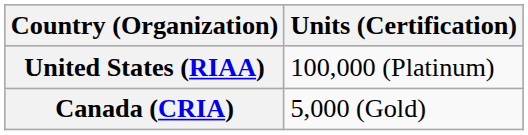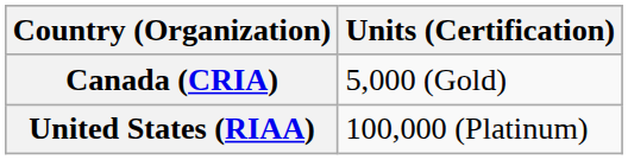 <table class="wikitable sortable plainrowheaders">
 <tr>
 <th scope="col">Country (Organization)</th>
 <th scope="col">Units (Certification)</th>
 </tr>
 <tr>
+<th scope="row">Canada (<a href='#'>CRIA</a>)</th>
+<td>5,000 (Gold)</td>
+</tr>
+<tr>
 <th scope="row">United States (<a href='#'>RIAA</a>)</th>
 <td>100,000 (Platinum)</td>
 </tr>
-<tr>
-<th scope="row">Canada (<a href='#'>CRIA</a>)</th>
-<td>5,000 (Gold)</td>
-</tr>
 </table>
